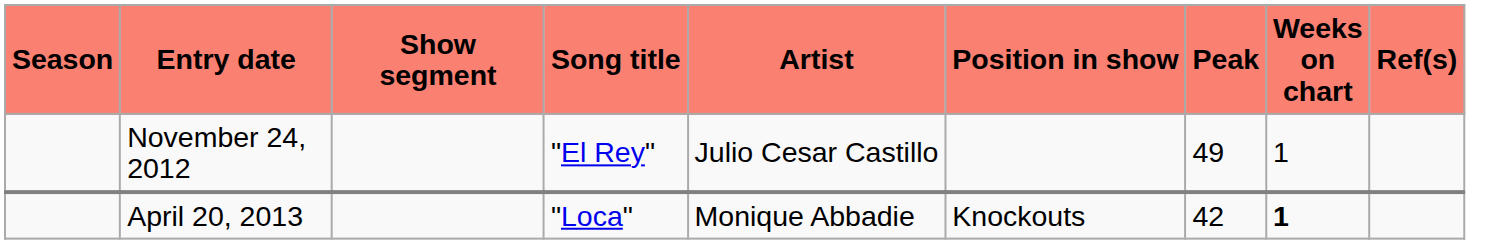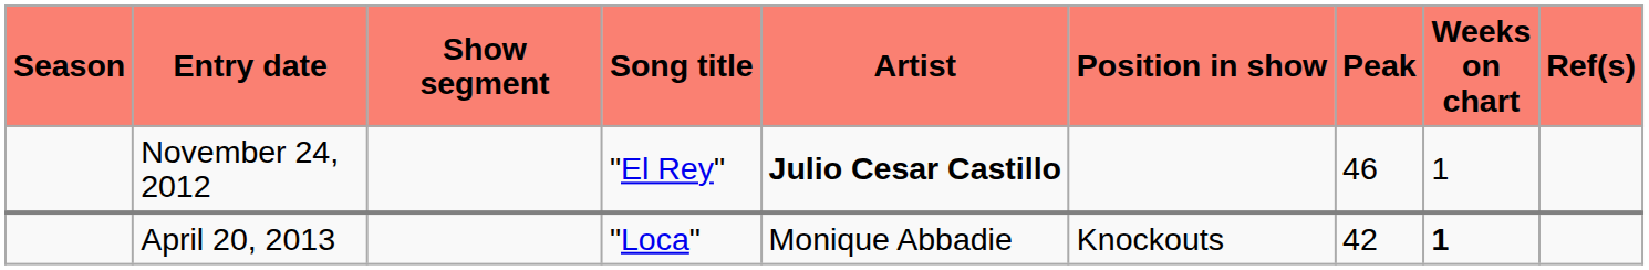 <table class="sortable" border="5" cellpadding="3" cellspacing="0" style="margin: 1em 1em 1em 0; background: #f9f9f9; border: 1px #aaa solid; border-collapse: collapse; font-size: 90%;">
 <tr style="background:salmon;">
 <th>Season</th>
 <th width="100">Entry date</th>
 <th width="100">Show segment</th>
 <th>Song title</th>
 <th>Artist</th>
 <th>Position in show</th>
 <th>Peak</th>
 <th>Weeks<br>on<br>chart</th>
 <th class="unsortable">Ref(s)</th>
 </tr>
 <tr>
 <td></td>
 <td>November 24, 2012</td>
 <td></td>
 <td>"<a href='#'>El Rey</a>"</td>
-<td>Julio Cesar Castillo</td>
+<td><strong>Julio Cesar Castillo</strong></td>
 <td></td>
-<td>49</td>
+<td>46</td>
 <td>1</td>
 <td></td>
 </tr>
 <tr style="border-top: 2px solid gray;">
 <td></td>
 <td>April 20, 2013</td>
 <td></td>
 <td>"<a href='#'>Loca</a>"</td>
 <td>Monique Abbadie</td>
 <td>Knockouts</td>
 <td>42</td>
 <td><strong>1</strong></td>
 <td></td>
 </tr>
 </table>
